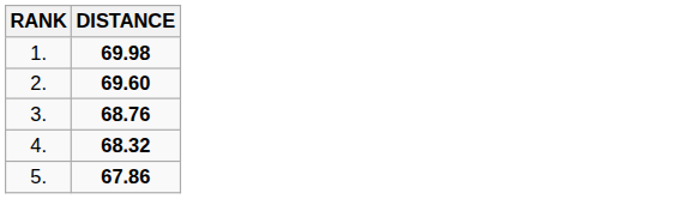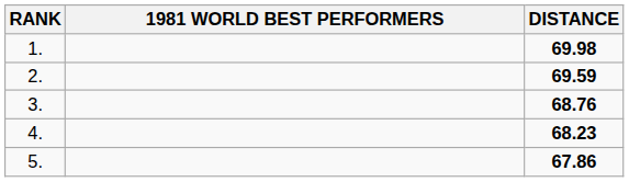 <table class="wikitable" style="border-collapse: collapse; font-size: 90%;">
 <tr>
 <th>RANK</th>
+<th align="center" style="width: 25em">1981 WORLD BEST PERFORMERS</th>
 <th align="center" style="width: 5em">DISTANCE</th>
 </tr>
 <tr>
 <td align="center">1.</td>
+<td></td>
 <td align="center"><strong>69.98</strong></td>
 </tr>
 <tr>
 <td align="center">2.</td>
-<td align="center"><strong>69.60</strong></td>
+<td></td>
+<td align="center"><strong>69.59</strong></td>
 </tr>
 <tr>
 <td align="center">3.</td>
+<td></td>
 <td align="center"><strong>68.76</strong></td>
 </tr>
 <tr>
 <td align="center">4.</td>
-<td align="center"><strong>68.32</strong></td>
+<td></td>
+<td align="center"><strong>68.23</strong></td>
 </tr>
 <tr>
 <td align="center">5.</td>
+<td></td>
 <td align="center"><strong>67.86</strong></td>
 </tr>
 </table>
